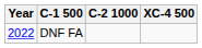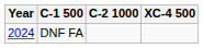 <table class="wikitable" style="text-align:center;">
 <tr>
 <th>Year</th>
 <th>C-1 500</th>
 <th>C-2 1000</th>
 <th>XC-4 500</th>
 </tr>
 <tr>
-<td><a href='#'>2022</a></td>
+<td><a href='#'>2024</a></td>
 <td>DNF FA</td>
 <td></td>
 <td></td>
 </tr>
 </table>
